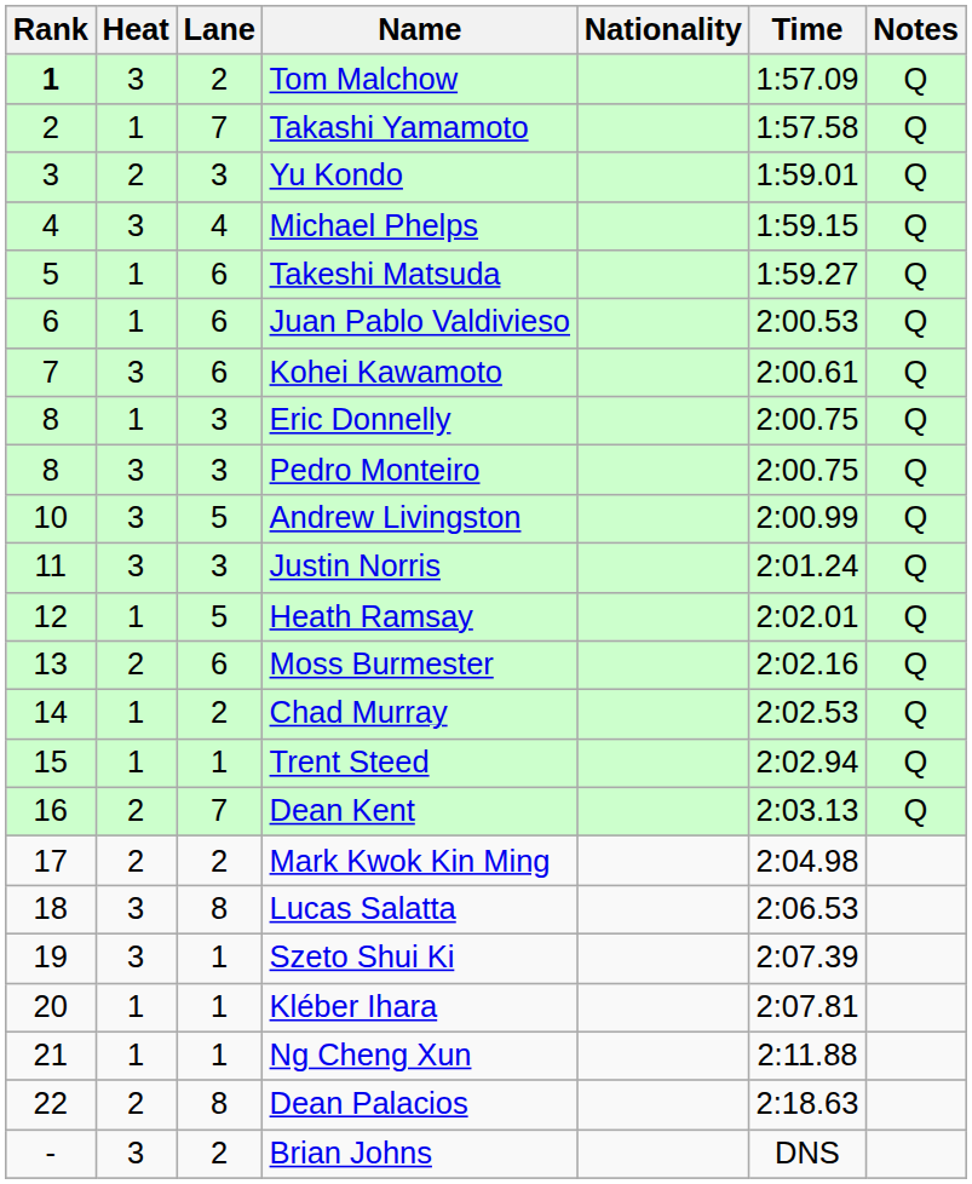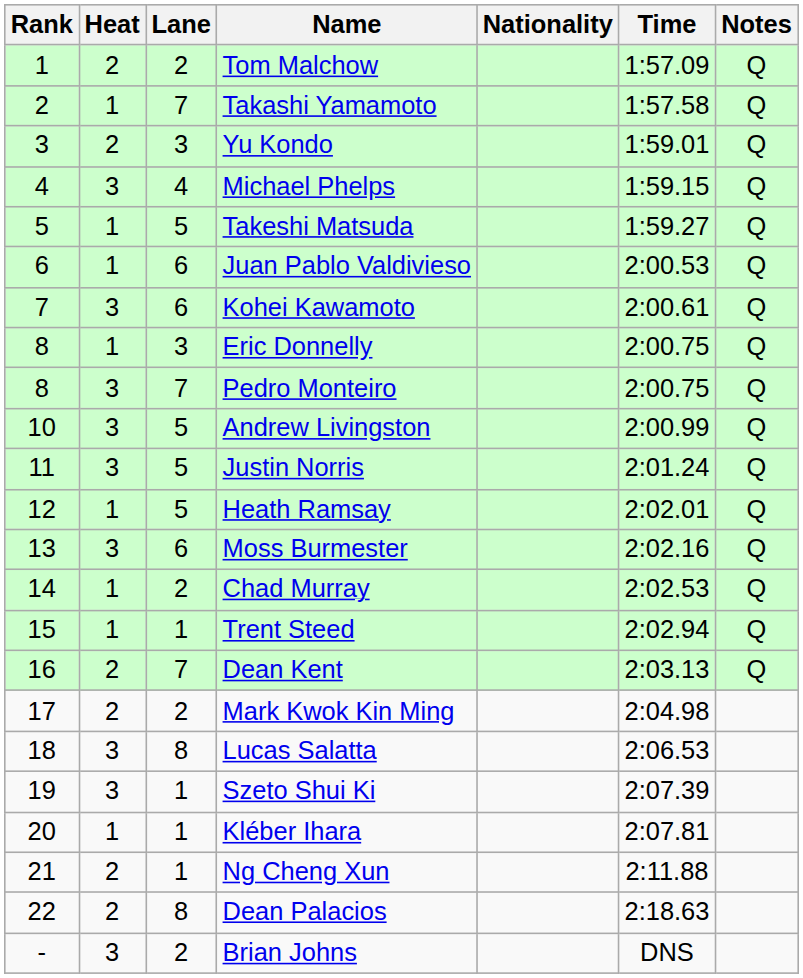 <table class="wikitable sortable" style="text-align:center">
 <tr>
 <th>Rank</th>
 <th>Heat</th>
 <th>Lane</th>
 <th>Name</th>
 <th>Nationality</th>
 <th>Time</th>
 <th>Notes</th>
 </tr>
 <tr bgcolor=ccffcc>
-<td><strong>1</strong></td>
-<td>3</td>
+<td>1</td>
+<td>2</td>
 <td>2</td>
 <td align=left><a href='#'>Tom Malchow</a></td>
 <td align=left></td>
 <td>1:57.09</td>
 <td>Q</td>
 </tr>
 <tr bgcolor=ccffcc>
 <td>2</td>
 <td>1</td>
 <td>7</td>
 <td align=left><a href='#'>Takashi Yamamoto</a></td>
 <td align=left></td>
 <td>1:57.58</td>
 <td>Q</td>
 </tr>
 <tr bgcolor=ccffcc>
 <td>3</td>
 <td>2</td>
 <td>3</td>
 <td align=left><a href='#'>Yu Kondo</a></td>
 <td align=left></td>
 <td>1:59.01</td>
 <td>Q</td>
 </tr>
 <tr bgcolor=ccffcc>
 <td>4</td>
 <td>3</td>
 <td>4</td>
 <td align=left><a href='#'>Michael Phelps</a></td>
 <td align=left></td>
 <td>1:59.15</td>
 <td>Q</td>
 </tr>
 <tr bgcolor=ccffcc>
 <td>5</td>
 <td>1</td>
-<td>6</td>
+<td>5</td>
 <td align=left><a href='#'>Takeshi Matsuda</a></td>
 <td align=left></td>
 <td>1:59.27</td>
 <td>Q</td>
 </tr>
 <tr bgcolor=ccffcc>
 <td>6</td>
 <td>1</td>
 <td>6</td>
 <td align=left><a href='#'>Juan Pablo Valdivieso</a></td>
 <td align=left></td>
 <td>2:00.53</td>
 <td>Q</td>
 </tr>
 <tr bgcolor=ccffcc>
 <td>7</td>
 <td>3</td>
 <td>6</td>
 <td align=left><a href='#'>Kohei Kawamoto</a></td>
 <td align=left></td>
 <td>2:00.61</td>
 <td>Q</td>
 </tr>
 <tr bgcolor=ccffcc>
 <td>8</td>
 <td>1</td>
 <td>3</td>
 <td align=left><a href='#'>Eric Donnelly</a></td>
 <td align=left></td>
 <td>2:00.75</td>
 <td>Q</td>
 </tr>
 <tr bgcolor=ccffcc>
 <td>8</td>
 <td>3</td>
-<td>3</td>
+<td>7</td>
 <td align=left><a href='#'>Pedro Monteiro</a></td>
 <td align=left></td>
 <td>2:00.75</td>
 <td>Q</td>
 </tr>
 <tr bgcolor=ccffcc>
 <td>10</td>
 <td>3</td>
 <td>5</td>
 <td align=left><a href='#'>Andrew Livingston</a></td>
 <td align=left></td>
 <td>2:00.99</td>
 <td>Q</td>
 </tr>
 <tr bgcolor=ccffcc>
 <td>11</td>
 <td>3</td>
-<td>3</td>
+<td>5</td>
 <td align=left><a href='#'>Justin Norris</a></td>
 <td align=left></td>
 <td>2:01.24</td>
 <td>Q</td>
 </tr>
 <tr bgcolor=ccffcc>
 <td>12</td>
 <td>1</td>
 <td>5</td>
 <td align=left><a href='#'>Heath Ramsay</a></td>
 <td align=left></td>
 <td>2:02.01</td>
 <td>Q</td>
 </tr>
 <tr bgcolor=ccffcc>
 <td>13</td>
-<td>2</td>
+<td>3</td>
 <td>6</td>
 <td align=left><a href='#'>Moss Burmester</a></td>
 <td align=left></td>
 <td>2:02.16</td>
 <td>Q</td>
 </tr>
 <tr bgcolor=ccffcc>
 <td>14</td>
 <td>1</td>
 <td>2</td>
 <td align=left><a href='#'>Chad Murray</a></td>
 <td align=left></td>
 <td>2:02.53</td>
 <td>Q</td>
 </tr>
 <tr bgcolor=ccffcc>
 <td>15</td>
 <td>1</td>
 <td>1</td>
 <td align=left><a href='#'>Trent Steed</a></td>
 <td align=left></td>
 <td>2:02.94</td>
 <td>Q</td>
 </tr>
 <tr bgcolor=ccffcc>
 <td>16</td>
 <td>2</td>
 <td>7</td>
 <td align=left><a href='#'>Dean Kent</a></td>
 <td align=left></td>
 <td>2:03.13</td>
 <td>Q</td>
 </tr>
 <tr>
 <td>17</td>
 <td>2</td>
 <td>2</td>
 <td align=left><a href='#'>Mark Kwok Kin Ming</a></td>
 <td align=left></td>
 <td>2:04.98</td>
 <td></td>
 </tr>
 <tr>
 <td>18</td>
 <td>3</td>
 <td>8</td>
 <td align=left><a href='#'>Lucas Salatta</a></td>
 <td align=left></td>
 <td>2:06.53</td>
 <td></td>
 </tr>
 <tr>
 <td>19</td>
 <td>3</td>
 <td>1</td>
 <td align=left><a href='#'>Szeto Shui Ki</a></td>
 <td align=left></td>
 <td>2:07.39</td>
 <td></td>
 </tr>
 <tr>
 <td>20</td>
 <td>1</td>
 <td>1</td>
 <td align=left><a href='#'>Kléber Ihara</a></td>
 <td align=left></td>
 <td>2:07.81</td>
 <td></td>
 </tr>
 <tr>
 <td>21</td>
-<td>1</td>
+<td>2</td>
 <td>1</td>
 <td align=left><a href='#'>Ng Cheng Xun</a></td>
 <td align=left></td>
 <td>2:11.88</td>
 <td></td>
 </tr>
 <tr>
 <td>22</td>
 <td>2</td>
 <td>8</td>
 <td align=left><a href='#'>Dean Palacios</a></td>
 <td align=left></td>
 <td>2:18.63</td>
 <td></td>
 </tr>
 <tr>
 <td>-</td>
 <td>3</td>
 <td>2</td>
 <td align=left><a href='#'>Brian Johns</a></td>
 <td align=left></td>
 <td>DNS</td>
 <td></td>
 </tr>
 </table>
